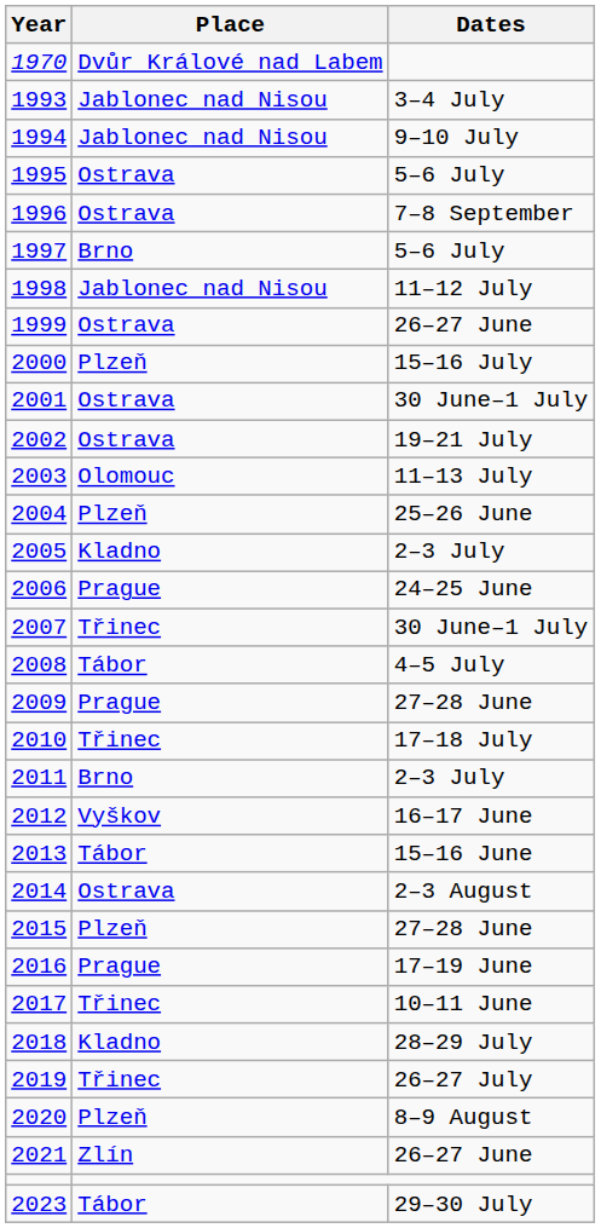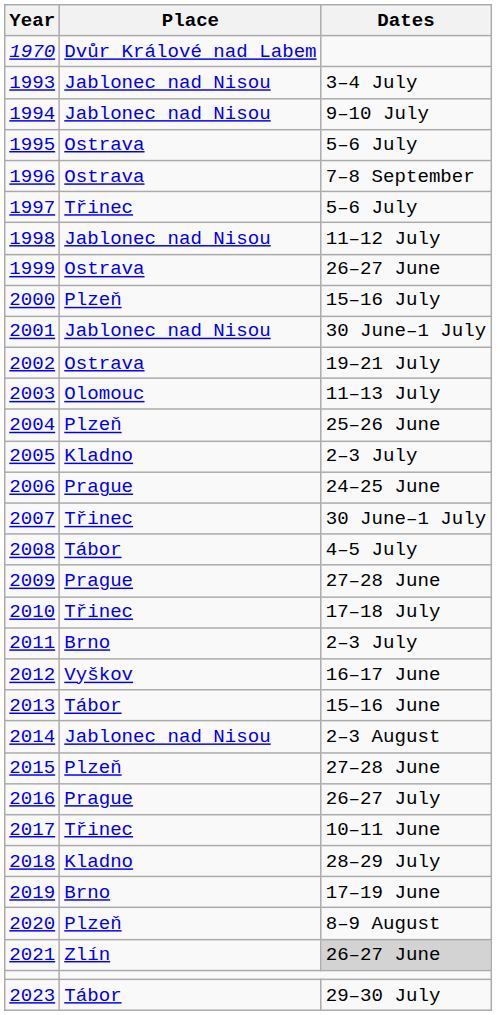 <table class="wikitable sortable">
 <tr>
 <th>Year</th>
 <th>Place</th>
 <th>Dates</th>
 </tr>
 <tr>
 <td><em><a href='#'>1970</a></em></td>
 <td><a href='#'>Dvůr Králové nad Labem</a></td>
 <td></td>
 </tr>
 <tr>
 <td><a href='#'>1993</a></td>
 <td><a href='#'>Jablonec nad Nisou</a></td>
 <td>3–4 July</td>
 </tr>
 <tr>
 <td><a href='#'>1994</a></td>
 <td><a href='#'>Jablonec nad Nisou</a></td>
 <td>9–10 July</td>
 </tr>
 <tr>
 <td><a href='#'>1995</a></td>
 <td><a href='#'>Ostrava</a></td>
 <td>5–6 July</td>
 </tr>
 <tr>
 <td><a href='#'>1996</a></td>
 <td><a href='#'>Ostrava</a></td>
 <td>7–8 September</td>
 </tr>
 <tr>
 <td><a href='#'>1997</a></td>
-<td><a href='#'>Brno</a></td>
+<td><a href='#'>Třinec</a></td>
 <td>5–6 July</td>
 </tr>
 <tr>
 <td><a href='#'>1998</a></td>
 <td><a href='#'>Jablonec nad Nisou</a></td>
 <td>11–12 July</td>
 </tr>
 <tr>
 <td><a href='#'>1999</a></td>
 <td><a href='#'>Ostrava</a></td>
 <td>26–27 June</td>
 </tr>
 <tr>
 <td><a href='#'>2000</a></td>
 <td><a href='#'>Plzeň</a></td>
 <td>15–16 July</td>
 </tr>
 <tr>
 <td><a href='#'>2001</a></td>
-<td><a href='#'>Ostrava</a></td>
+<td><a href='#'>Jablonec nad Nisou</a></td>
 <td>30 June–1 July</td>
 </tr>
 <tr>
 <td><a href='#'>2002</a></td>
 <td><a href='#'>Ostrava</a></td>
 <td>19–21 July</td>
 </tr>
 <tr>
 <td><a href='#'>2003</a></td>
 <td><a href='#'>Olomouc</a></td>
 <td>11–13 July</td>
 </tr>
 <tr>
 <td><a href='#'>2004</a></td>
 <td><a href='#'>Plzeň</a></td>
 <td>25–26 June</td>
 </tr>
 <tr>
 <td><a href='#'>2005</a></td>
 <td><a href='#'>Kladno</a></td>
 <td>2–3 July</td>
 </tr>
 <tr>
 <td><a href='#'>2006</a></td>
 <td><a href='#'>Prague</a></td>
 <td>24–25 June</td>
 </tr>
 <tr>
 <td><a href='#'>2007</a></td>
 <td><a href='#'>Třinec</a></td>
 <td>30 June–1 July</td>
 </tr>
 <tr>
 <td><a href='#'>2008</a></td>
 <td><a href='#'>Tábor</a></td>
 <td>4–5 July</td>
 </tr>
 <tr>
 <td><a href='#'>2009</a></td>
 <td><a href='#'>Prague</a></td>
 <td>27–28 June</td>
 </tr>
 <tr>
 <td><a href='#'>2010</a></td>
 <td><a href='#'>Třinec</a></td>
 <td>17–18 July</td>
 </tr>
 <tr>
 <td><a href='#'>2011</a></td>
 <td><a href='#'>Brno</a></td>
 <td>2–3 July</td>
 </tr>
 <tr>
 <td><a href='#'>2012</a></td>
 <td><a href='#'>Vyškov</a></td>
 <td>16–17 June</td>
 </tr>
 <tr>
 <td><a href='#'>2013</a></td>
 <td><a href='#'>Tábor</a></td>
 <td>15–16 June</td>
 </tr>
 <tr>
 <td><a href='#'>2014</a></td>
-<td><a href='#'>Ostrava</a></td>
+<td><a href='#'>Jablonec nad Nisou</a></td>
 <td>2–3 August</td>
 </tr>
 <tr>
 <td><a href='#'>2015</a></td>
 <td><a href='#'>Plzeň</a></td>
 <td>27–28 June</td>
 </tr>
 <tr>
 <td><a href='#'>2016</a></td>
 <td><a href='#'>Prague</a></td>
-<td>17–19 June</td>
+<td>26–27 July</td>
 </tr>
 <tr>
 <td><a href='#'>2017</a></td>
 <td><a href='#'>Třinec</a></td>
 <td>10–11 June</td>
 </tr>
 <tr>
 <td><a href='#'>2018</a></td>
 <td><a href='#'>Kladno</a></td>
 <td>28–29 July</td>
 </tr>
 <tr>
 <td><a href='#'>2019</a></td>
-<td><a href='#'>Třinec</a></td>
-<td>26–27 July</td>
+<td><a href='#'>Brno</a></td>
+<td>17–19 June</td>
 </tr>
 <tr>
 <td><a href='#'>2020</a></td>
 <td><a href='#'>Plzeň</a></td>
 <td>8–9 August</td>
 </tr>
 <tr>
 <td><a href='#'>2021</a></td>
 <td><a href='#'>Zlín</a></td>
-<td>26–27 June</td>
+<td style="background: lightgrey;">26–27 June</td>
 </tr>
 <tr>
 <td></td>
 </tr>
 <tr>
 <td><a href='#'>2023</a></td>
 <td><a href='#'>Tábor</a></td>
 <td>29–30 July</td>
 </tr>
 </table>
